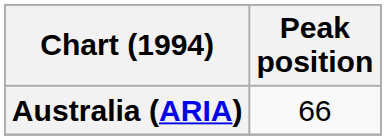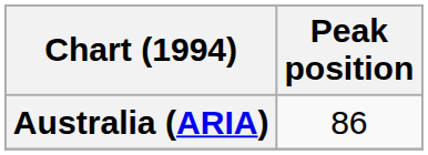 <table class="wikitable sortable plainrowheaders">
 <tr>
 <th>Chart (1994)</th>
 <th>Peak<br>position</th>
 </tr>
 <tr>
 <th scope="row">Australia (<a href='#'>ARIA</a>)</th>
-<td align="center">66</td>
+<td align="center">86</td>
 </tr>
 <tr>
 </tr>
 <tr>
 </tr>
 </table>
